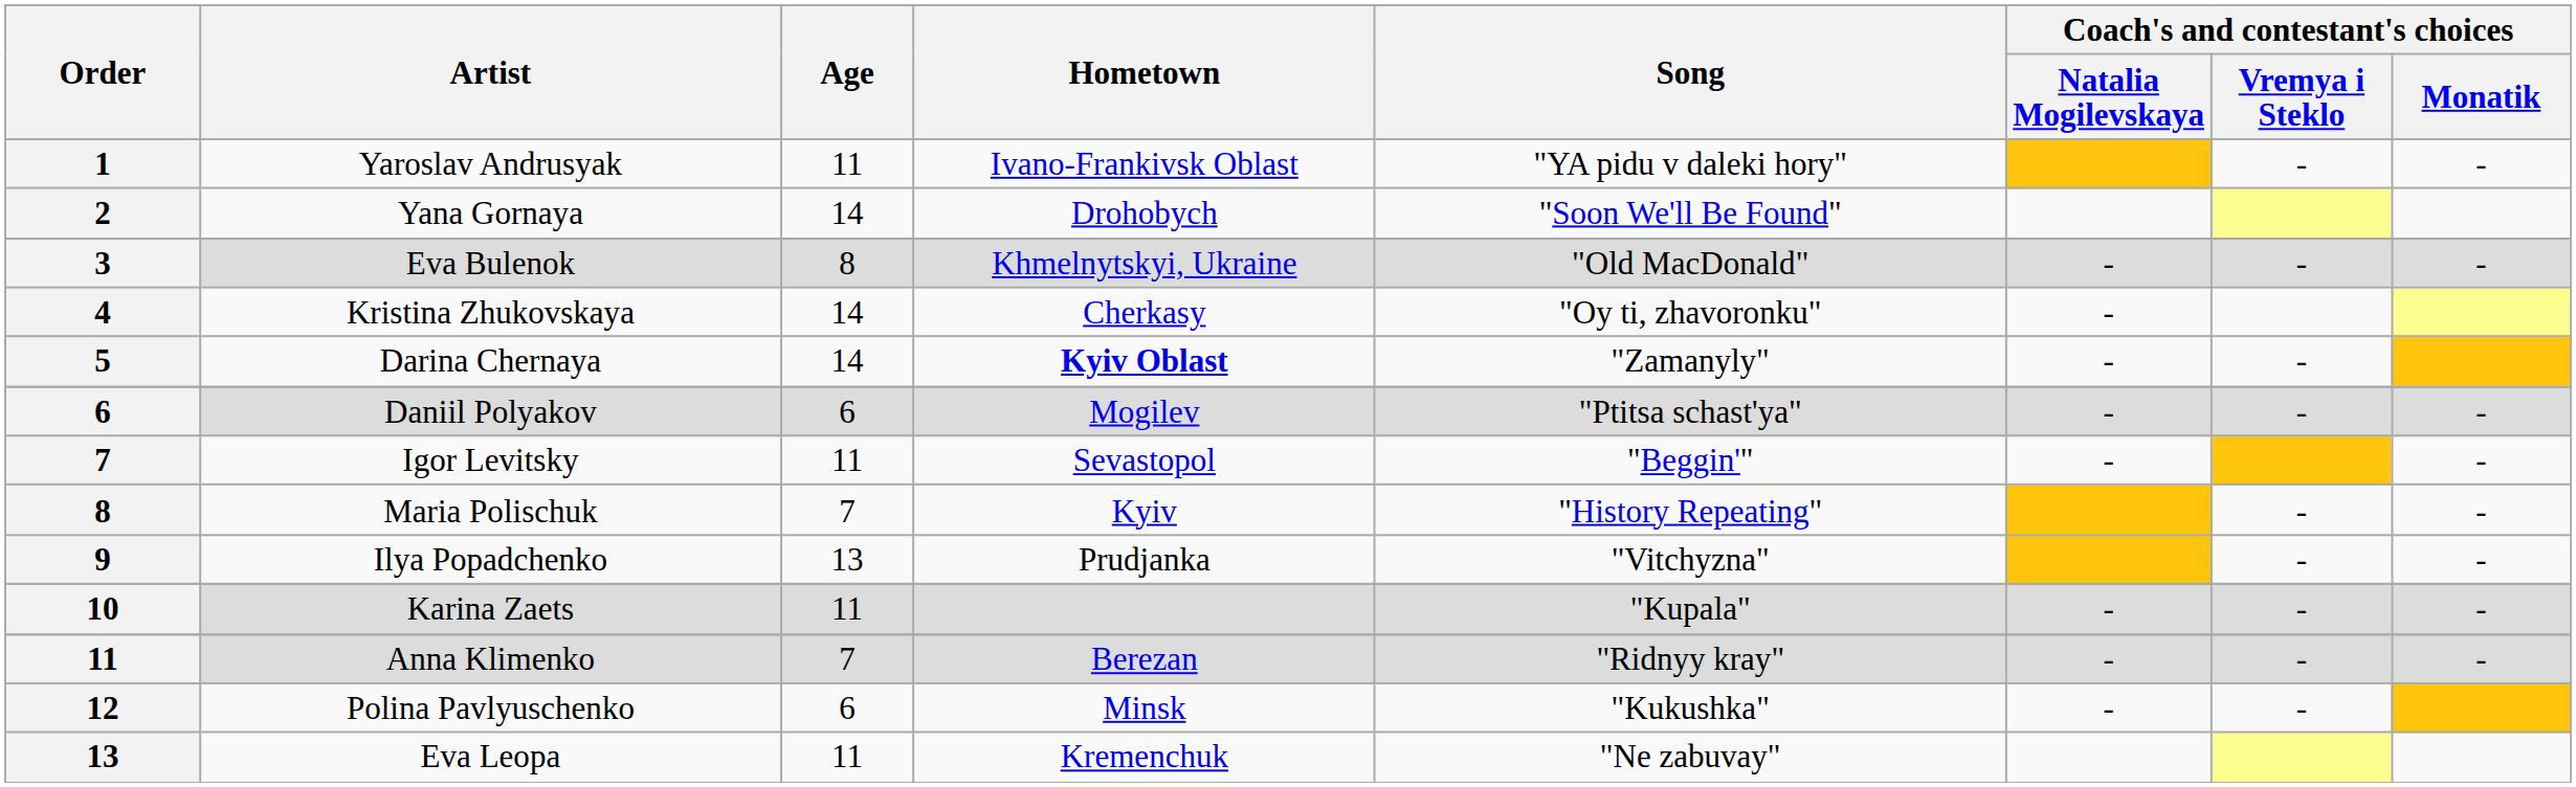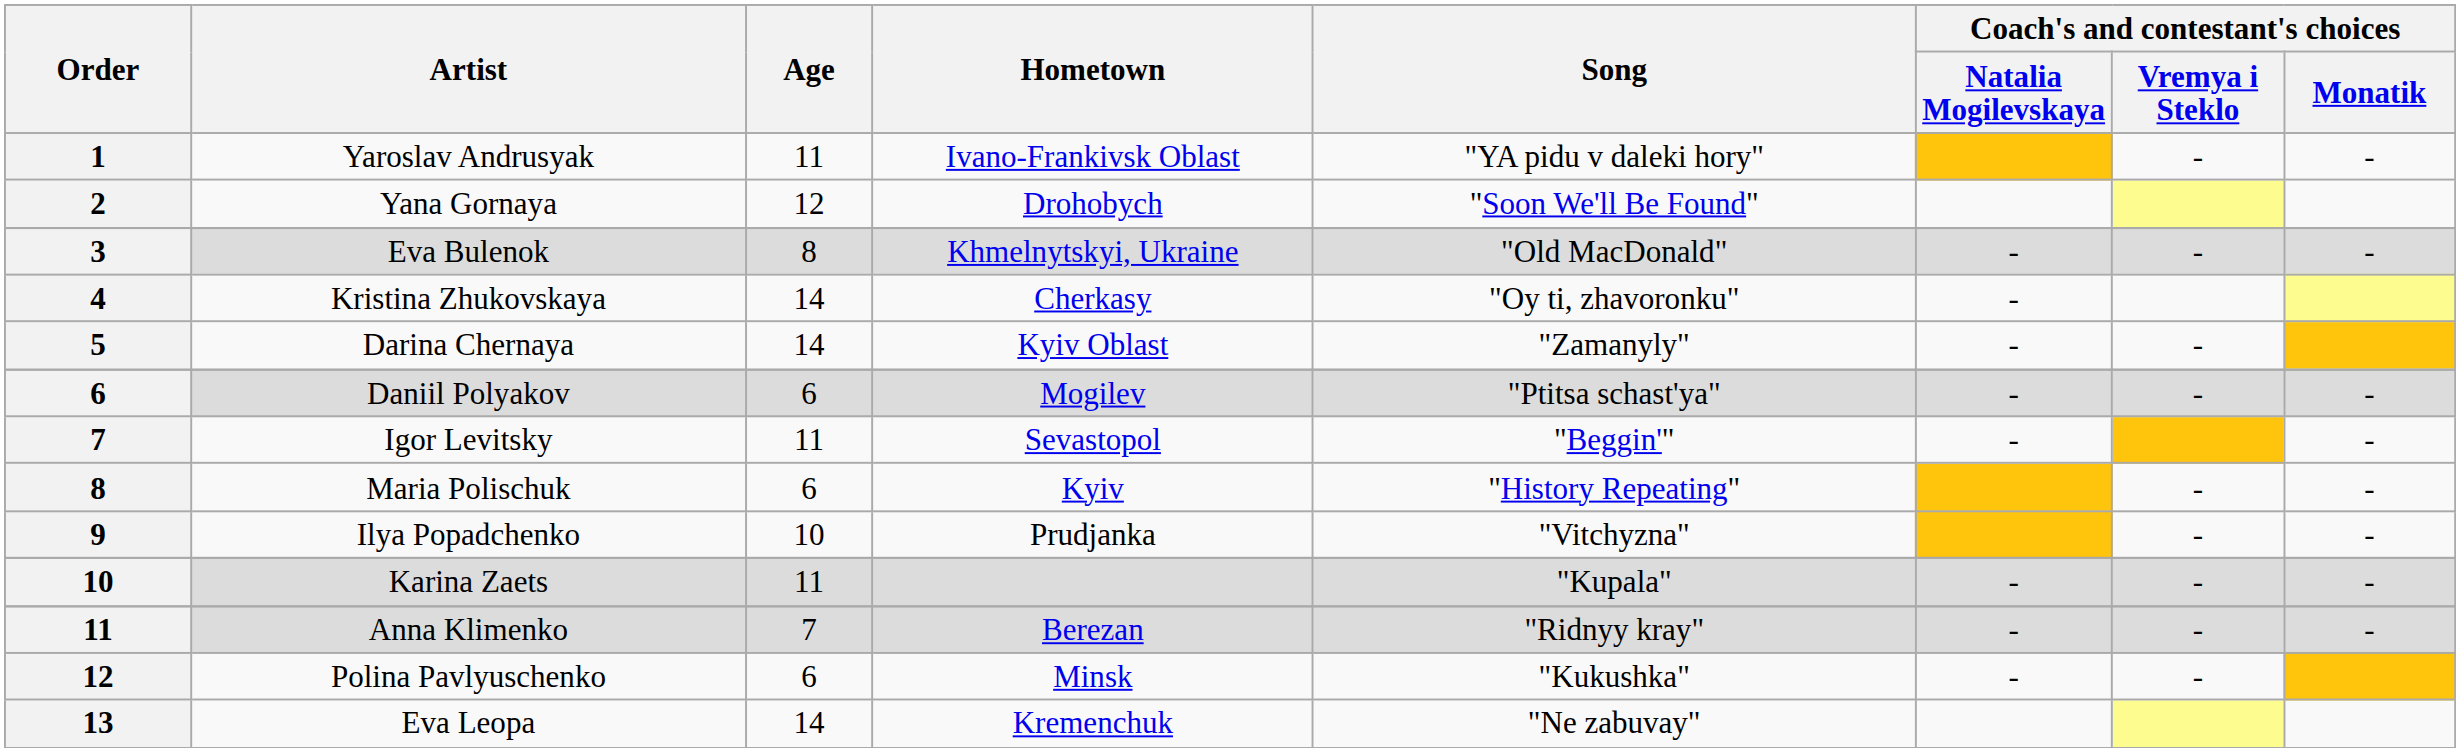 <table class="wikitable" style="text-align:center; line-height:17px; width:100%;">
 <tr>
 <th scope="col" rowspan="2" style="width=05%;">Order</th>
 <th scope="col" rowspan="2" style="width=20%;">Artist</th>
 <th scope="col" rowspan="2" style="width=05%;">Age</th>
 <th scope="col" rowspan="2" style="width:18%;">Hometown</th>
 <th scope="col" rowspan="2" style="width=22%;">Song</th>
 <th scope="col" colspan="4" style="width=28%;">Coach's and contestant's choices</th>
 </tr>
 <tr>
 <th width="07%"><a href='#'>Natalia Mogilevskaya</a></th>
 <th width="07%"><a href='#'>Vremya i Steklo</a></th>
 <th width="07%"><a href='#'>Monatik</a></th>
 </tr>
 <tr id="3_1">
 <th>1</th>
 <td>Yaroslav Andrusyak</td>
 <td>11</td>
 <td><a href='#'>Ivano-Frankivsk Oblast</a></td>
 <td>"YA pidu v daleki hory"</td>
 <td style="background:#ffc40c;"><strong></strong></td>
 <td>-</td>
 <td>-</td>
 </tr>
 <tr id="3_2">
 <th>2</th>
 <td>Yana Gornaya</td>
-<td>14</td>
+<td>12</td>
 <td><a href='#'>Drohobych</a></td>
 <td>"<a href='#'>Soon We'll Be Found</a>"</td>
 <td><strong></strong></td>
 <td style="background:#fdfc8f;"><strong></strong></td>
 <td><strong></strong></td>
 </tr>
 <tr>
 </tr>
 <tr style="background:#DCDCDC;">
 <th>3</th>
 <td>Eva Bulenok</td>
 <td>8</td>
 <td><a href='#'>Khmelnytskyi, Ukraine</a></td>
 <td>"Old MacDonald"</td>
 <td>-</td>
 <td>-</td>
 <td>-</td>
 </tr>
 <tr id="3_4">
 <th>4</th>
 <td>Kristina Zhukovskaya</td>
 <td>14</td>
 <td><a href='#'>Cherkasy</a></td>
 <td>"Oy ti, zhavoronku"</td>
 <td>-</td>
 <td><strong></strong></td>
 <td style="background:#fdfc8f;"><strong></strong></td>
 </tr>
 <tr id="3_5">
 <th>5</th>
 <td>Darina Chernaya</td>
 <td>14</td>
-<td><strong><a href='#'>Kyiv Oblast</a></strong></td>
+<td><a href='#'>Kyiv Oblast</a></td>
 <td>"Zamanyly"</td>
 <td>-</td>
 <td>-</td>
 <td style="background:#ffc40c;"><strong></strong></td>
 </tr>
 <tr>
 </tr>
 <tr style="background:#DCDCDC;">
 <th>6</th>
 <td>Daniil Polyakov</td>
 <td>6</td>
 <td><a href='#'>Mogilev</a></td>
 <td>"Ptitsa schast'ya"</td>
 <td>-</td>
 <td>-</td>
 <td>-</td>
 </tr>
 <tr id="3_7">
 <th>7</th>
 <td>Igor Levitsky</td>
 <td>11</td>
 <td><a href='#'>Sevastopol</a></td>
 <td>"<a href='#'>Beggin'</a>"</td>
 <td>-</td>
 <td style="background:#ffc40c;"><strong></strong></td>
 <td>-</td>
 </tr>
 <tr id="3_8">
 <th>8</th>
 <td>Maria Polischuk</td>
-<td>7</td>
+<td>6</td>
 <td><a href='#'>Kyiv</a></td>
 <td>"<a href='#'>History Repeating</a>"</td>
 <td style="background:#ffc40c;"><strong></strong></td>
 <td>-</td>
 <td>-</td>
 </tr>
 <tr id="3_9">
 <th>9</th>
 <td>Ilya Popadchenko</td>
-<td>13</td>
+<td>10</td>
 <td>Prudjanka</td>
 <td>"Vitchyzna"</td>
 <td style="background:#ffc40c;"><strong></strong></td>
 <td>-</td>
 <td>-</td>
 </tr>
 <tr>
 </tr>
 <tr style="background:#DCDCDC;">
 <th>10</th>
 <td>Karina Zaets</td>
 <td>11</td>
 <td></td>
 <td>"Kupala"</td>
 <td>-</td>
 <td>-</td>
 <td>-</td>
 </tr>
 <tr>
 </tr>
 <tr style="background:#DCDCDC;">
 <th>11</th>
 <td>Anna Klimenko</td>
 <td>7</td>
 <td><a href='#'>Berezan</a></td>
 <td>"Ridnyy kray"</td>
 <td>-</td>
 <td>-</td>
 <td>-</td>
 </tr>
 <tr id="3_12">
 <th>12</th>
 <td>Polina Pavlyuschenko</td>
 <td>6</td>
 <td><a href='#'>Minsk</a></td>
 <td>"Kukushka"</td>
 <td>-</td>
 <td>-</td>
 <td style="background:#ffc40c;"><strong></strong></td>
 </tr>
 <tr id="3_13">
 <th>13</th>
 <td>Eva Leopa</td>
-<td>11</td>
+<td>14</td>
 <td><a href='#'>Kremenchuk</a></td>
 <td>"Ne zabuvay"</td>
 <td><strong></strong></td>
 <td style="background:#fdfc8f;"><strong></strong></td>
 <td><strong></strong></td>
 </tr>
 <tr>
 </tr>
 </table>
